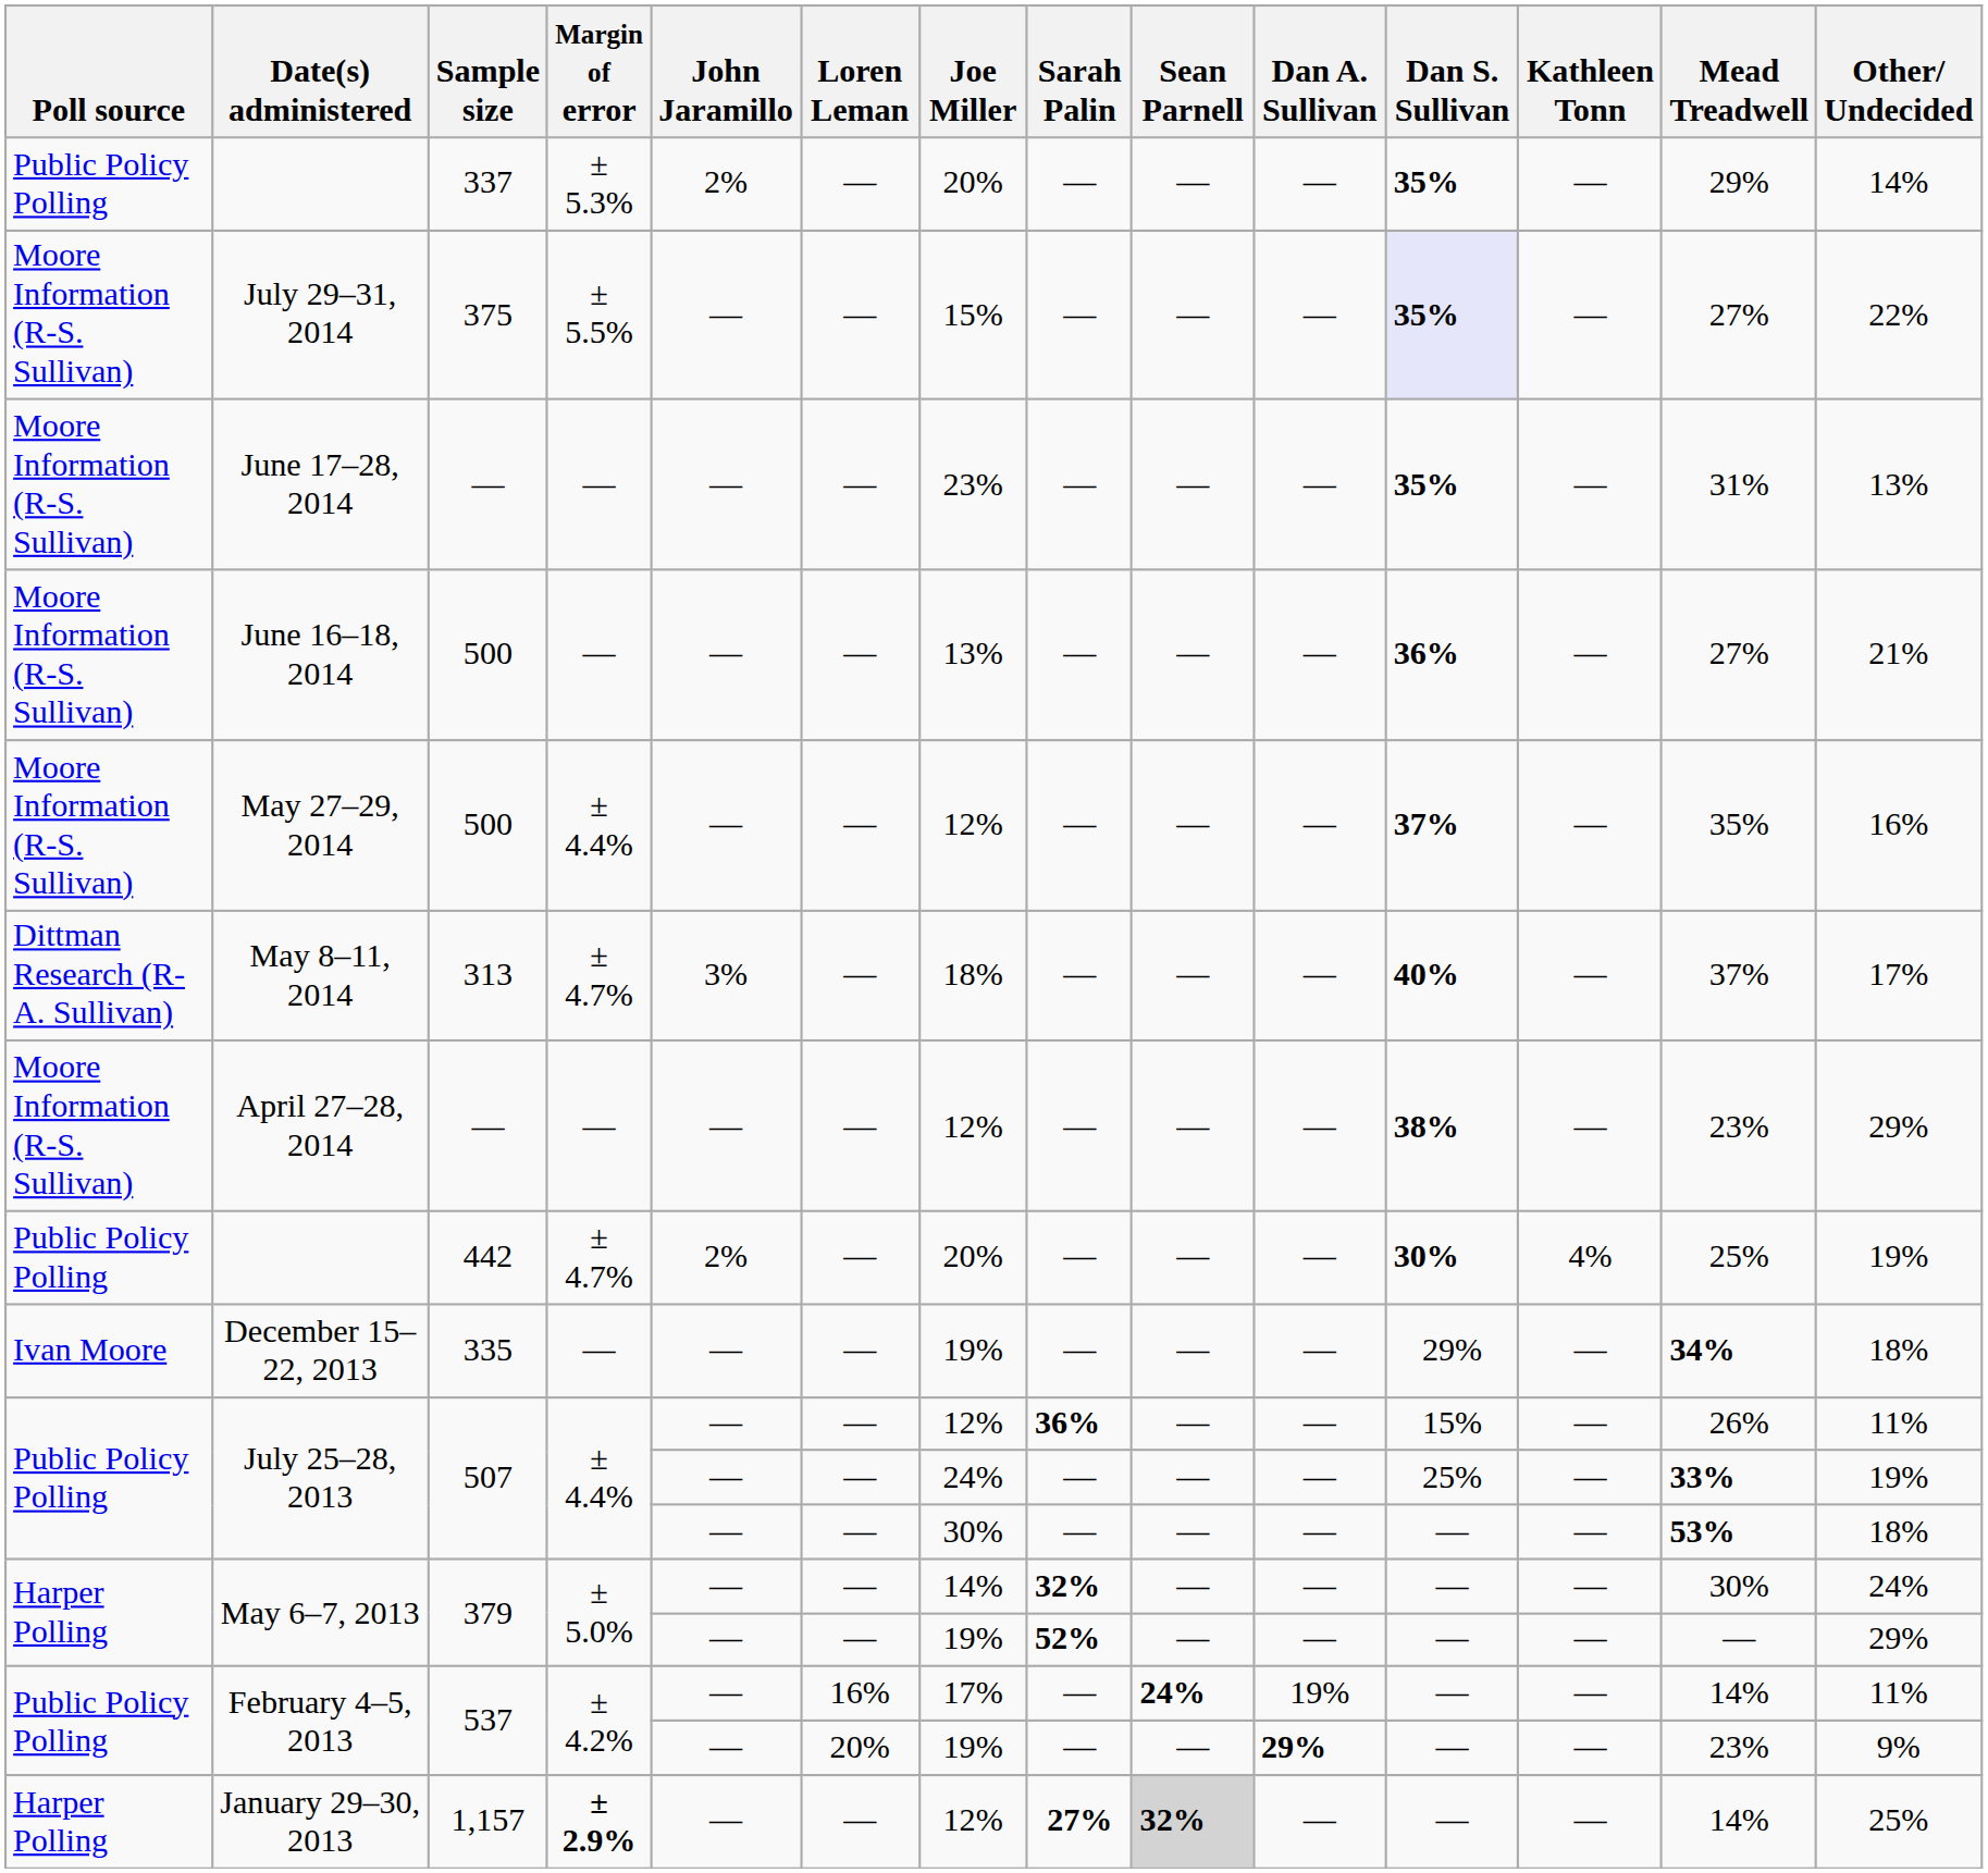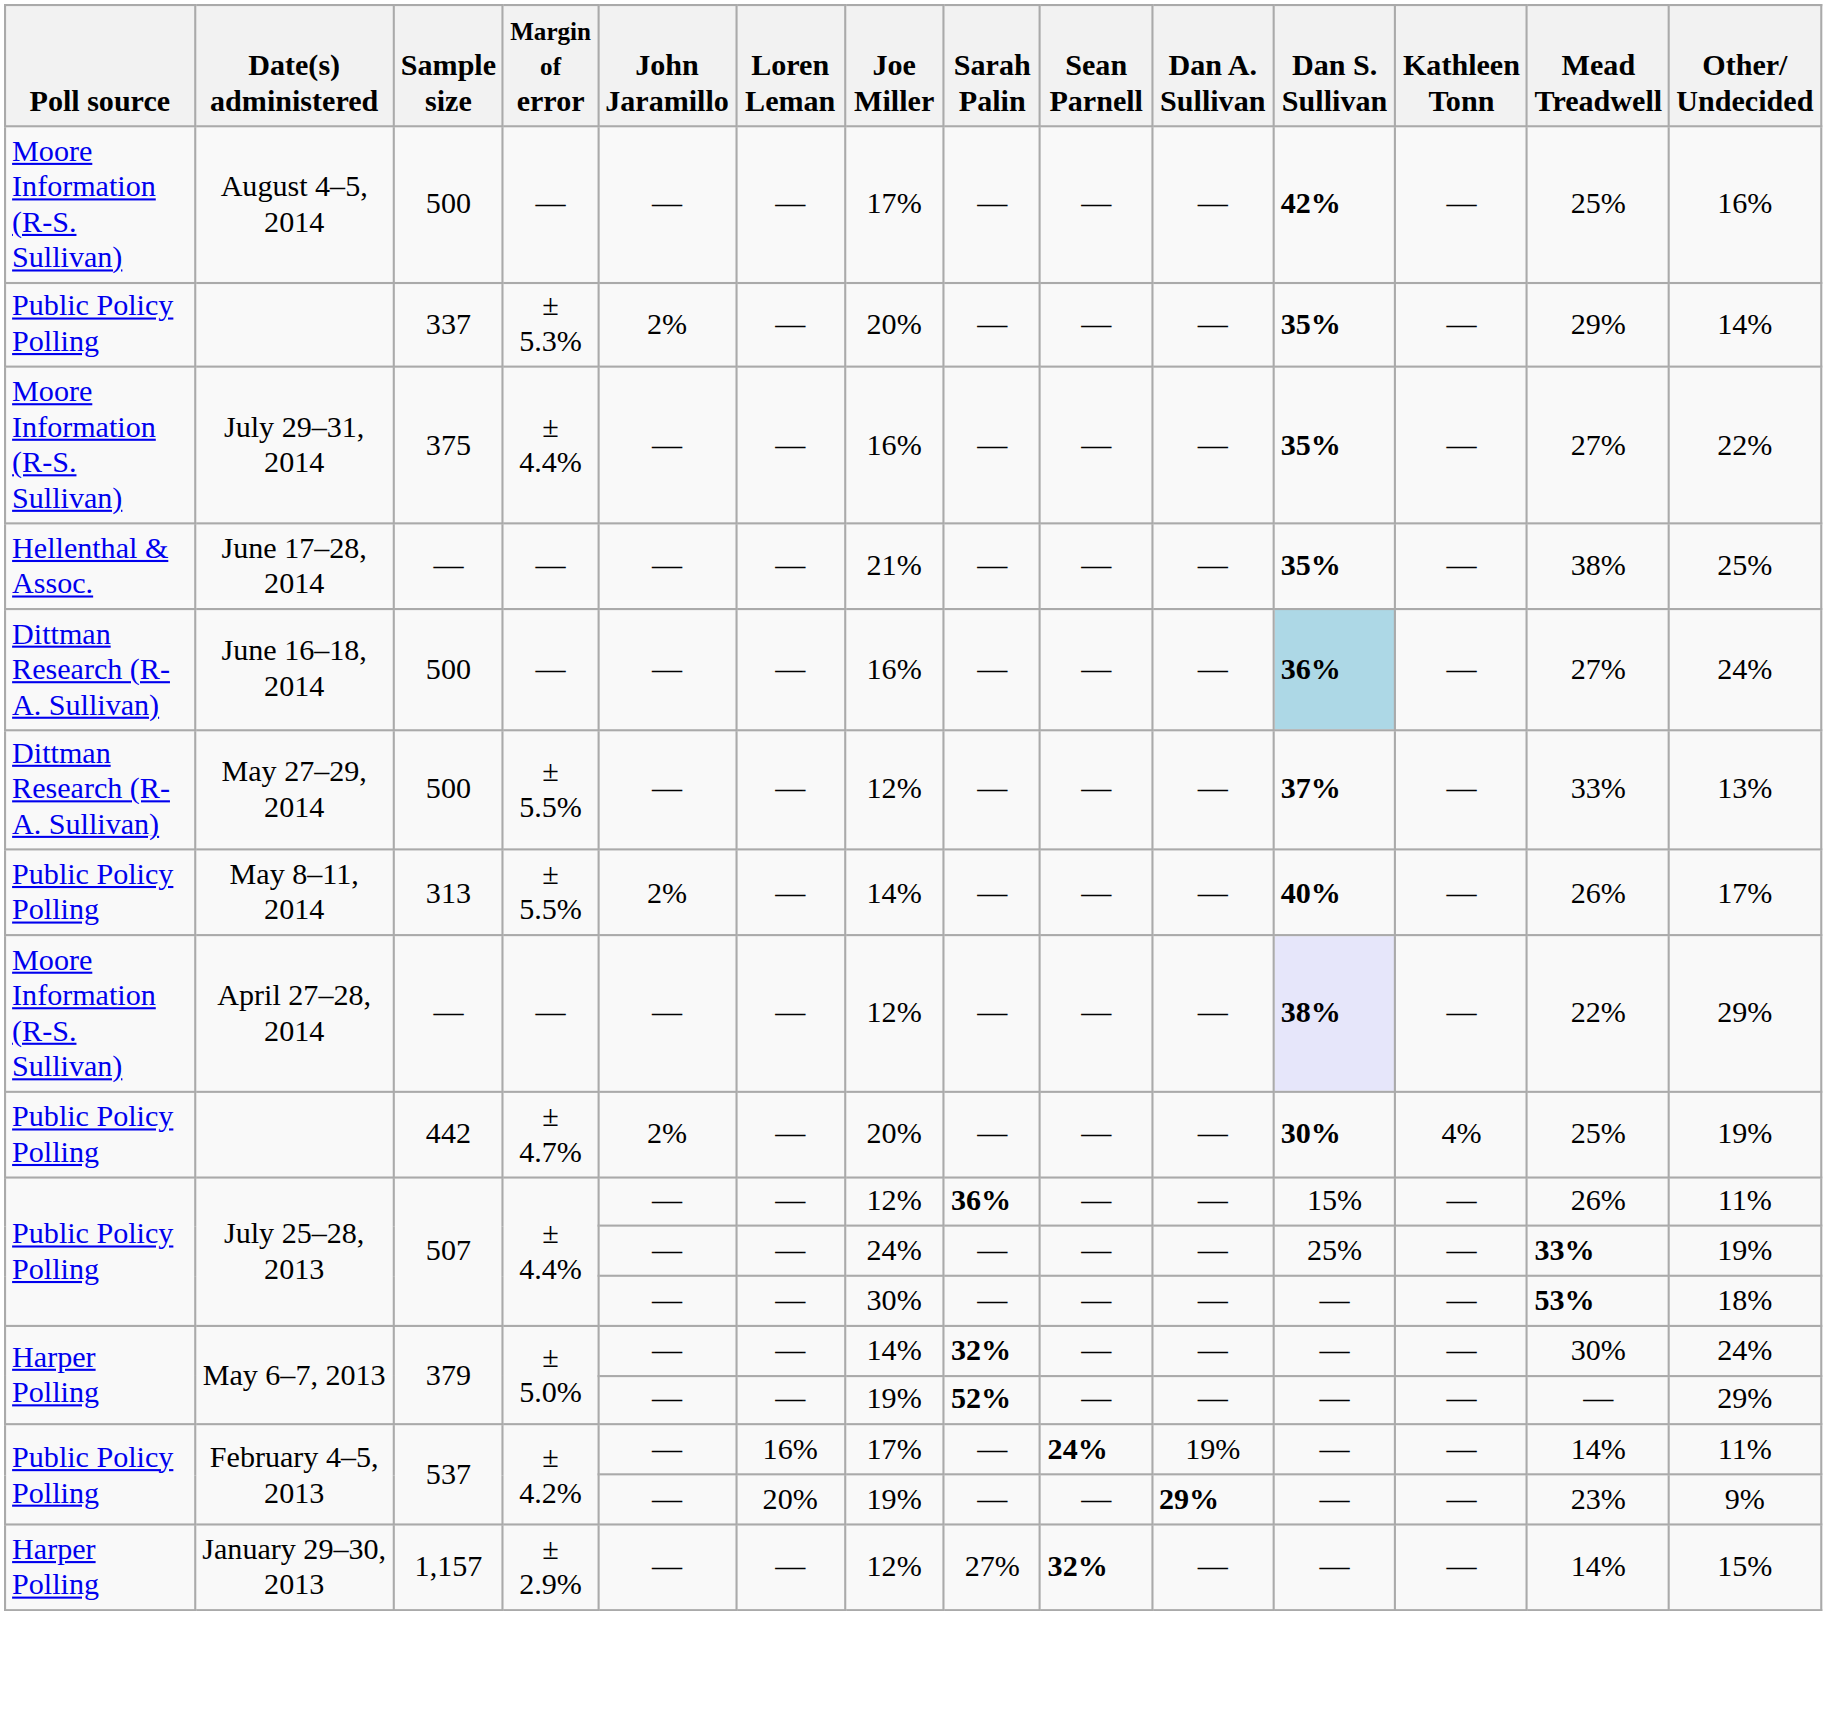 <table class="wikitable" style="font-size:90%">
 <tr valign= bottom>
 <th style="width:200px;">Poll source</th>
 <th style="width:150px;">Date(s)<br>administered</th>
 <th class=small>Sample<br>size</th>
 <th class=small><small>Margin of</small><br>error</th>
 <th style="width:60px;">John<br>Jaramillo</th>
 <th style="width:60px;">Loren<br>Leman</th>
 <th style="width:60px;">Joe<br>Miller</th>
 <th style="width:60px;">Sarah<br>Palin</th>
 <th style="width:60px;">Sean<br>Parnell</th>
 <th style="width:60px;">Dan A.<br>Sullivan</th>
 <th style="width:60px;">Dan S.<br>Sullivan</th>
 <th style="width:60px;">Kathleen<br>Tonn</th>
 <th style="width:60px;">Mead<br>Treadwell</th>
 <th>Other/<br>Undecided</th>
+</tr>
+<tr>
+<td><a href='#'>Moore Information (R-S. Sullivan)</a></td>
+<td align=center>August 4–5, 2014</td>
+<td align=center>500</td>
+<td align=center>—</td>
+<td align=center>—</td>
+<td align=center>—</td>
+<td align=center>17%</td>
+<td align=center>—</td>
+<td align=center>—</td>
+<td align=center>—</td>
+<td><strong>42%</strong></td>
+<td align=center>—</td>
+<td align=center>25%</td>
+<td align=center>16%</td>
 </tr>
 <tr>
 <td><a href='#'>Public Policy Polling</a></td>
 <td align=center></td>
 <td align=center>337</td>
 <td align=center>± 5.3%</td>
 <td align=center>2%</td>
 <td align=center>—</td>
 <td align=center>20%</td>
 <td align=center>—</td>
 <td align=center>—</td>
 <td align=center>—</td>
 <td><strong>35%</strong></td>
 <td align=center>—</td>
 <td align=center>29%</td>
 <td align=center>14%</td>
 </tr>
 <tr>
 <td><a href='#'>Moore Information (R-S. Sullivan)</a></td>
 <td align=center>July 29–31, 2014</td>
 <td align=center>375</td>
-<td align=center>± 5.5%</td>
+<td align=center>± 4.4%</td>
 <td align=center>—</td>
 <td align=center>—</td>
-<td align=center>15%</td>
+<td align=center>16%</td>
 <td align=center>—</td>
 <td align=center>—</td>
 <td align=center>—</td>
-<td style="background: lavender;"><strong>35%</strong></td>
+<td><strong>35%</strong></td>
 <td align=center>—</td>
 <td align=center>27%</td>
 <td align=center>22%</td>
 </tr>
 <tr>
-<td><a href='#'>Moore Information (R-S. Sullivan)</a></td>
+<td><a href='#'>Hellenthal & Assoc.</a></td>
 <td align=center>June 17–28, 2014</td>
 <td align=center>—</td>
 <td align=center>—</td>
 <td align=center>—</td>
 <td align=center>—</td>
-<td align=center>23%</td>
+<td align=center>21%</td>
 <td align=center>—</td>
 <td align=center>—</td>
 <td align=center>—</td>
 <td><strong>35%</strong></td>
 <td align=center>—</td>
-<td align=center>31%</td>
-<td align=center>13%</td>
+<td align=center>38%</td>
+<td align=center>25%</td>
 </tr>
 <tr>
-<td><a href='#'>Moore Information (R-S. Sullivan)</a></td>
+<td><a href='#'>Dittman Research (R-A. Sullivan)</a></td>
 <td align=center>June 16–18, 2014</td>
 <td align=center>500</td>
 <td align=center>—</td>
 <td align=center>—</td>
 <td align=center>—</td>
-<td align=center>13%</td>
+<td align=center>16%</td>
 <td align=center>—</td>
 <td align=center>—</td>
 <td align=center>—</td>
-<td><strong>36%</strong></td>
+<td style="background: lightblue;"><strong>36%</strong></td>
 <td align=center>—</td>
 <td align=center>27%</td>
-<td align=center>21%</td>
+<td align=center>24%</td>
 </tr>
 <tr>
-<td><a href='#'>Moore Information (R-S. Sullivan)</a></td>
+<td><a href='#'>Dittman Research (R-A. Sullivan)</a></td>
 <td align=center>May 27–29, 2014</td>
 <td align=center>500</td>
-<td align=center>± 4.4%</td>
+<td align=center>± 5.5%</td>
 <td align=center>—</td>
 <td align=center>—</td>
 <td align=center>12%</td>
 <td align=center>—</td>
 <td align=center>—</td>
 <td align=center>—</td>
 <td><strong>37%</strong></td>
 <td align=center>—</td>
-<td align=center>35%</td>
-<td align=center>16%</td>
+<td align=center>33%</td>
+<td align=center>13%</td>
 </tr>
 <tr>
-<td><a href='#'>Dittman Research (R-A. Sullivan)</a></td>
+<td><a href='#'>Public Policy Polling</a></td>
 <td align=center>May 8–11, 2014</td>
 <td align=center>313</td>
-<td align=center>± 4.7%</td>
-<td align=center>3%</td>
+<td align=center>± 5.5%</td>
+<td align=center>2%</td>
 <td align=center>—</td>
-<td align=center>18%</td>
+<td align=center>14%</td>
 <td align=center>—</td>
 <td align=center>—</td>
 <td align=center>—</td>
 <td><strong>40%</strong></td>
 <td align=center>—</td>
-<td align=center>37%</td>
+<td align=center>26%</td>
 <td align=center>17%</td>
 </tr>
 <tr>
 <td><a href='#'>Moore Information (R-S. Sullivan)</a></td>
 <td align=center>April 27–28, 2014</td>
 <td align=center>—</td>
 <td align=center>—</td>
 <td align=center>—</td>
 <td align=center>—</td>
 <td align=center>12%</td>
 <td align=center>—</td>
 <td align=center>—</td>
 <td align=center>—</td>
-<td><strong>38%</strong></td>
+<td style="background: lavender;"><strong>38%</strong></td>
 <td align=center>—</td>
-<td align=center>23%</td>
+<td align=center>22%</td>
 <td align=center>29%</td>
 </tr>
 <tr>
 <td><a href='#'>Public Policy Polling</a></td>
 <td align=center></td>
 <td align=center>442</td>
 <td align=center>± 4.7%</td>
 <td align=center>2%</td>
 <td align=center>—</td>
 <td align=center>20%</td>
 <td align=center>—</td>
 <td align=center>—</td>
 <td align=center>—</td>
 <td><strong>30%</strong></td>
 <td align=center>4%</td>
 <td align=center>25%</td>
 <td align=center>19%</td>
-</tr>
-<tr>
-<td><a href='#'>Ivan Moore</a></td>
-<td align=center>December 15–22, 2013</td>
-<td align=center>335</td>
-<td align=center>—</td>
-<td align=center>—</td>
-<td align=center>—</td>
-<td align=center>19%</td>
-<td align=center>—</td>
-<td align=center>—</td>
-<td align=center>—</td>
-<td align=center>29%</td>
-<td align=center>—</td>
-<td><strong>34%</strong></td>
-<td align=center>18%</td>
 </tr>
 <tr>
 <td rowspan=3><a href='#'>Public Policy Polling</a></td>
 <td rowspan=3 align=center>July 25–28, 2013</td>
 <td rowspan=3 align=center>507</td>
 <td rowspan=3 align=center>± 4.4%</td>
 <td align=center>—</td>
 <td align=center>—</td>
 <td align=center>12%</td>
 <td><strong>36%</strong></td>
 <td align=center>—</td>
 <td align=center>—</td>
 <td align=center>15%</td>
 <td align=center>—</td>
 <td align=center>26%</td>
 <td align=center>11%</td>
 </tr>
 <tr>
 <td align=center>—</td>
 <td align=center>—</td>
 <td align=center>24%</td>
 <td align=center>—</td>
 <td align=center>—</td>
 <td align=center>—</td>
 <td align=center>25%</td>
 <td align=center>—</td>
 <td><strong>33%</strong></td>
 <td align=center>19%</td>
 </tr>
 <tr>
 <td align=center>—</td>
 <td align=center>—</td>
 <td align=center>30%</td>
 <td align=center>—</td>
 <td align=center>—</td>
 <td align=center>—</td>
 <td align=center>—</td>
 <td align=center>—</td>
 <td><strong>53%</strong></td>
 <td align=center>18%</td>
 </tr>
 <tr>
 <td rowspan=2><a href='#'>Harper Polling</a></td>
 <td rowspan=2 align=center>May 6–7, 2013</td>
 <td rowspan=2 align=center>379</td>
 <td rowspan=2 align=center>± 5.0%</td>
 <td align=center>—</td>
 <td align=center>—</td>
 <td align=center>14%</td>
 <td><strong>32%</strong></td>
 <td align=center>—</td>
 <td align=center>—</td>
 <td align=center>—</td>
 <td align=center>—</td>
 <td align=center>30%</td>
 <td align=center>24%</td>
 </tr>
 <tr>
 <td align=center>—</td>
 <td align=center>—</td>
 <td align=center>19%</td>
 <td><strong>52%</strong></td>
 <td align=center>—</td>
 <td align=center>—</td>
 <td align=center>—</td>
 <td align=center>—</td>
 <td align=center>—</td>
 <td align=center>29%</td>
 </tr>
 <tr>
 <td rowspan=2><a href='#'>Public Policy Polling</a></td>
 <td rowspan=2 align=center>February 4–5, 2013</td>
 <td rowspan=2 align=center>537</td>
 <td rowspan=2 align=center>± 4.2%</td>
 <td align=center>—</td>
 <td align=center>16%</td>
 <td align=center>17%</td>
 <td align=center>—</td>
 <td><strong>24%</strong></td>
 <td align=center>19%</td>
 <td align=center>—</td>
 <td align=center>—</td>
 <td align=center>14%</td>
 <td align=center>11%</td>
 </tr>
 <tr>
 <td align=center>—</td>
 <td align=center>20%</td>
 <td align=center>19%</td>
 <td align=center>—</td>
 <td align=center>—</td>
 <td><strong>29%</strong></td>
 <td align=center>—</td>
 <td align=center>—</td>
 <td align=center>23%</td>
 <td align=center>9%</td>
 </tr>
 <tr>
 <td><a href='#'>Harper Polling</a></td>
 <td align=center>January 29–30, 2013</td>
 <td align=center>1,157</td>
-<td align=center><strong>± 2.9%</strong></td>
+<td align=center>± 2.9%</td>
 <td align=center>—</td>
 <td align=center>—</td>
 <td align=center>12%</td>
-<td align=center><strong>27%</strong></td>
-<td style="background: lightgrey;"><strong>32%</strong></td>
+<td align=center>27%</td>
+<td><strong>32%</strong></td>
 <td align=center>—</td>
 <td align=center>—</td>
 <td align=center>—</td>
 <td align=center>14%</td>
-<td align=center>25%</td>
+<td align=center>15%</td>
 </tr>
 </table>
